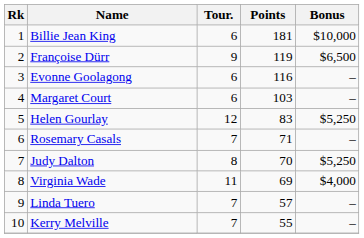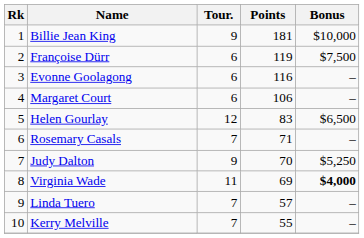 <table class="wikitable">
 <tr>
 <th>Rk</th>
 <th width="200">Name</th>
 <th width="45">Tour.</th>
 <th width="60">Points</th>
 <th width="70">Bonus</th>
 </tr>
 <tr>
 <td align="right">1</td>
 <td> <a href='#'>Billie Jean King</a></td>
-<td align="right">6</td>
+<td align="right">9</td>
 <td align="right">181</td>
 <td align="right">$10,000</td>
 </tr>
 <tr>
 <td align="right">2</td>
 <td> <a href='#'>Françoise Dürr</a></td>
-<td align="right">9</td>
+<td align="right">6</td>
 <td align="right">119</td>
-<td align="right">$6,500</td>
+<td align="right">$7,500</td>
 </tr>
 <tr>
 <td align="right">3</td>
 <td> <a href='#'>Evonne Goolagong</a> </td>
 <td align="right">6</td>
 <td align="right">116</td>
 <td align="right">–</td>
 </tr>
 <tr>
 <td align="right">4</td>
 <td> <a href='#'>Margaret Court</a> </td>
 <td align="right">6</td>
-<td align="right">103</td>
+<td align="right">106</td>
 <td align="right">–</td>
 </tr>
 <tr>
 <td align="right">5</td>
 <td> <a href='#'>Helen Gourlay</a></td>
 <td align="right">12</td>
 <td align="right">83</td>
-<td align="right">$5,250</td>
+<td align="right">$6,500</td>
 </tr>
 <tr>
 <td align="right">6</td>
 <td> <a href='#'>Rosemary Casals</a> </td>
 <td align="right">7</td>
 <td align="right">71</td>
 <td align="right">–</td>
 </tr>
 <tr>
 <td align="right">7</td>
 <td> <a href='#'>Judy Dalton</a></td>
-<td align="right">8</td>
+<td align="right">9</td>
 <td align="right">70</td>
 <td align="right">$5,250</td>
 </tr>
 <tr>
 <td align="right">8</td>
 <td> <a href='#'>Virginia Wade</a></td>
 <td align="right">11</td>
 <td align="right">69</td>
-<td align="right">$4,000</td>
+<td align="right"><strong>$4,000</strong></td>
 </tr>
 <tr>
 <td align="right">9</td>
 <td> <a href='#'>Linda Tuero</a> </td>
 <td align="right">7</td>
 <td align="right">57</td>
 <td align="right">–</td>
 </tr>
 <tr>
 <td align="right">10</td>
 <td> <a href='#'>Kerry Melville</a> </td>
 <td align="right">7</td>
 <td align="right">55</td>
 <td align="right">–</td>
 </tr>
 <tr>
 </tr>
 </table>
